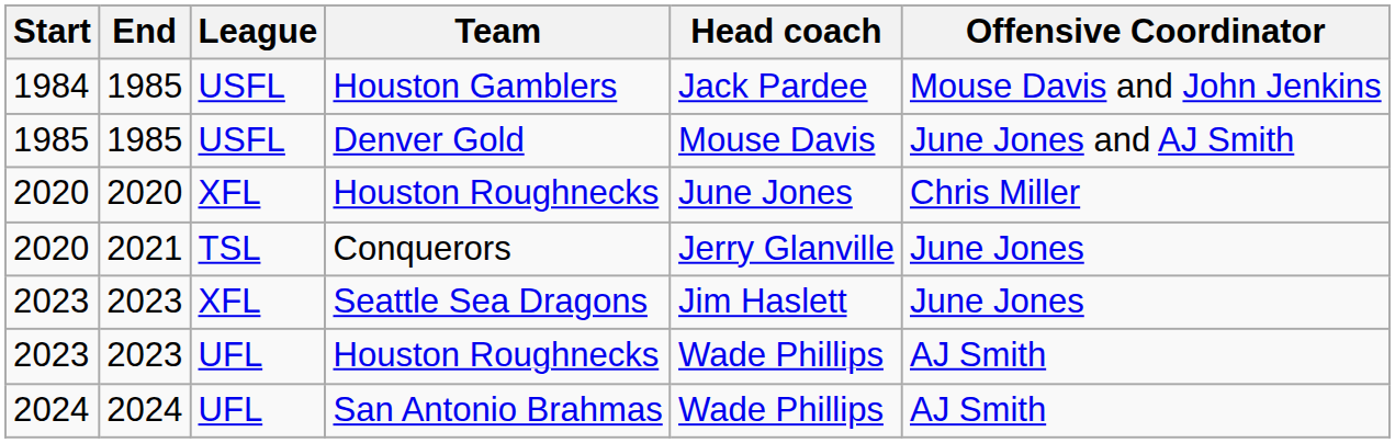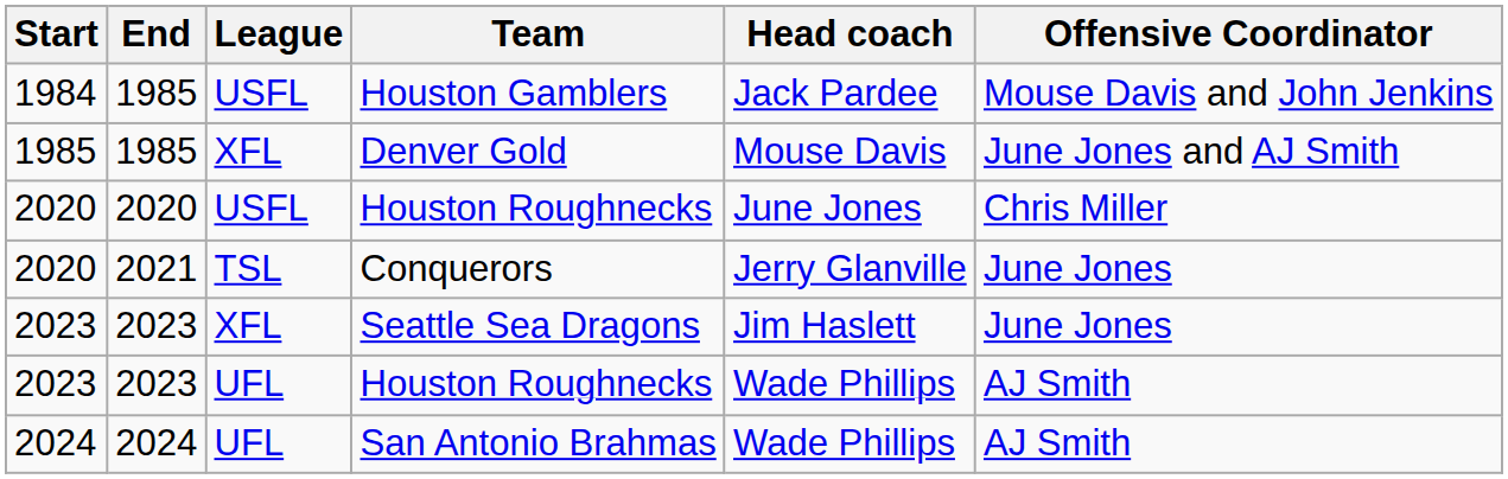 <table class="wikitable sortable">
 <tr>
 <th>Start</th>
 <th>End</th>
 <th>League</th>
 <th>Team</th>
 <th>Head coach</th>
 <th>Offensive Coordinator</th>
 </tr>
 <tr>
 <td>1984</td>
 <td>1985</td>
 <td><a href='#'>USFL</a></td>
 <td><a href='#'>Houston Gamblers</a></td>
 <td><a href='#'>Jack Pardee</a></td>
 <td><a href='#'>Mouse Davis</a> and <a href='#'>John Jenkins</a></td>
 </tr>
 <tr>
 <td>1985</td>
 <td>1985</td>
-<td><a href='#'>USFL</a></td>
+<td><a href='#'>XFL</a></td>
 <td><a href='#'>Denver Gold</a></td>
 <td><a href='#'>Mouse Davis</a></td>
 <td><a href='#'>June Jones</a> and <a href='#'>AJ Smith</a></td>
 </tr>
 <tr>
 <td>2020</td>
 <td>2020</td>
-<td><a href='#'>XFL</a></td>
+<td><a href='#'>USFL</a></td>
 <td><a href='#'>Houston Roughnecks</a></td>
 <td><a href='#'>June Jones</a></td>
 <td><a href='#'>Chris Miller</a></td>
 </tr>
 <tr>
 <td>2020</td>
 <td>2021</td>
 <td><a href='#'>TSL</a></td>
 <td>Conquerors</td>
 <td><a href='#'>Jerry Glanville</a></td>
 <td><a href='#'>June Jones</a></td>
 </tr>
 <tr>
 <td>2023</td>
 <td>2023</td>
 <td><a href='#'>XFL</a></td>
 <td><a href='#'>Seattle Sea Dragons</a></td>
 <td><a href='#'>Jim Haslett</a></td>
 <td><a href='#'>June Jones</a></td>
 </tr>
 <tr>
 <td>2023</td>
 <td>2023</td>
 <td><a href='#'>UFL</a></td>
 <td><a href='#'>Houston Roughnecks</a></td>
 <td><a href='#'>Wade Phillips</a></td>
 <td><a href='#'>AJ Smith</a></td>
 </tr>
 <tr>
 <td>2024</td>
 <td>2024</td>
 <td><a href='#'>UFL</a></td>
 <td><a href='#'>San Antonio Brahmas</a></td>
 <td><a href='#'>Wade Phillips</a></td>
 <td><a href='#'>AJ Smith</a></td>
 </tr>
 </table>
